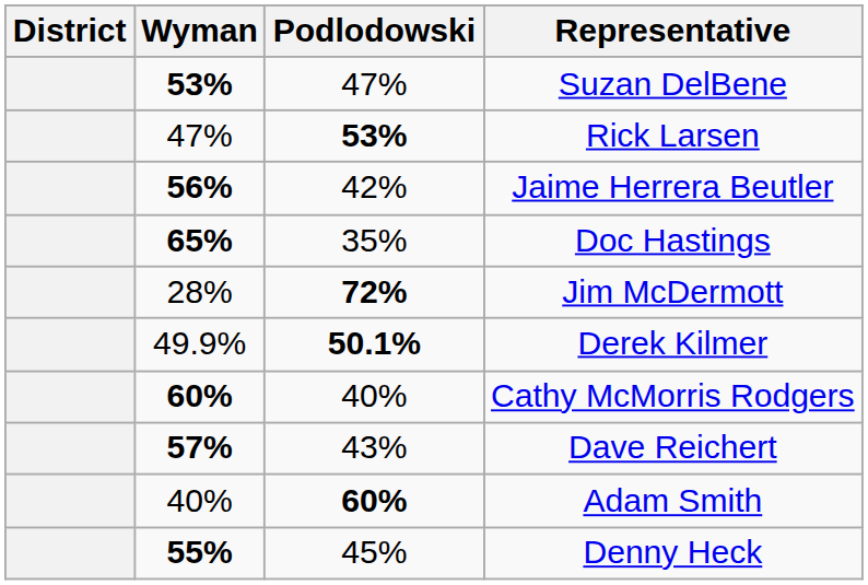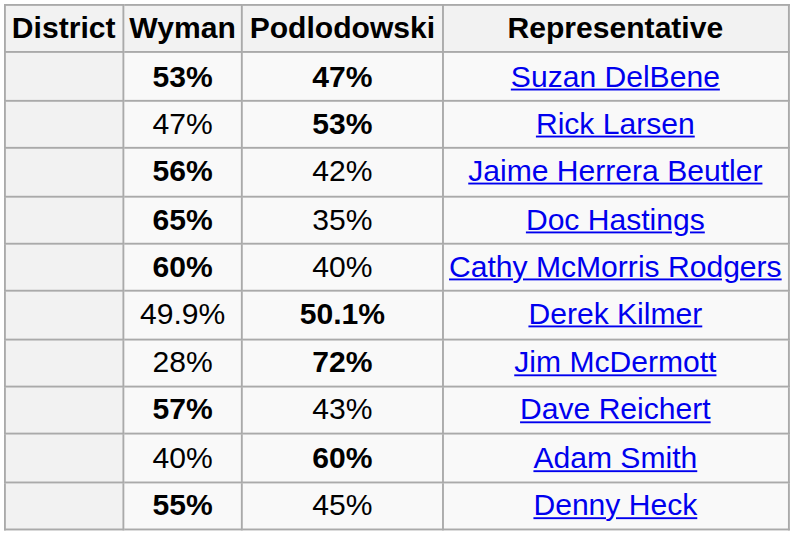 <table class=wikitable>
 <tr>
 <th>District</th>
 <th>Wyman</th>
 <th>Podlodowski</th>
 <th>Representative</th>
 </tr>
 <tr align=center>
 <th></th>
 <td><strong>53%</strong></td>
-<td>47%</td>
+<td><strong>47%</strong></td>
 <td><a href='#'>Suzan DelBene</a></td>
 </tr>
 <tr align=center>
 <th></th>
 <td>47%</td>
 <td><strong>53%</strong></td>
 <td><a href='#'>Rick Larsen</a></td>
 </tr>
 <tr align=center>
 <th></th>
 <td><strong>56%</strong></td>
 <td>42%</td>
 <td><a href='#'>Jaime Herrera Beutler</a></td>
 </tr>
 <tr align=center>
 <th></th>
 <td><strong>65%</strong></td>
 <td>35%</td>
 <td><a href='#'>Doc Hastings</a></td>
 </tr>
 <tr align=center>
-<th rowspan=1 ></th>
-<td rowspan=1>28%</td>
-<td rowspan=1><strong>72%</strong></td>
-<td><a href='#'>Jim McDermott</a></td>
+<th></th>
+<td><strong>60%</strong></td>
+<td>40%</td>
+<td><a href='#'>Cathy McMorris Rodgers</a></td>
 </tr>
 <tr align=center>
 <th></th>
 <td>49.9%</td>
 <td><strong>50.1%</strong></td>
 <td><a href='#'>Derek Kilmer</a></td>
 </tr>
 <tr align=center>
-<th></th>
-<td><strong>60%</strong></td>
-<td>40%</td>
-<td><a href='#'>Cathy McMorris Rodgers</a></td>
+<th rowspan=1 ></th>
+<td rowspan=1>28%</td>
+<td rowspan=1><strong>72%</strong></td>
+<td><a href='#'>Jim McDermott</a></td>
 </tr>
 <tr align=center>
 <th></th>
 <td><strong>57%</strong></td>
 <td>43%</td>
 <td><a href='#'>Dave Reichert</a></td>
 </tr>
 <tr align=center>
 <th></th>
 <td>40%</td>
 <td><strong>60%</strong></td>
 <td><a href='#'>Adam Smith</a></td>
 </tr>
 <tr align=center>
 <th></th>
 <td><strong>55%</strong></td>
 <td>45%</td>
 <td><a href='#'>Denny Heck</a></td>
 </tr>
 </table>
